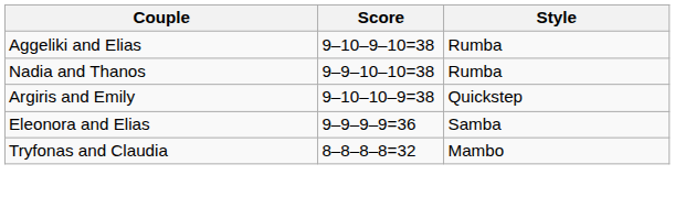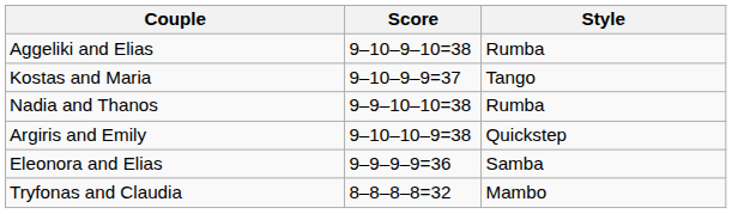 <table class="wikitable" style="width:40%;">
 <tr>
 <th style="width:15%;">Couple</th>
 <th style="width:5%;">Score</th>
 <th style="width:10%;">Style</th>
 </tr>
 <tr>
 <td>Aggeliki and Elias</td>
 <td>9–10–9–10=38</td>
 <td>Rumba</td>
+</tr>
+<tr>
+<td>Kostas and Maria</td>
+<td>9–10–9–9=37</td>
+<td>Tango</td>
 </tr>
 <tr>
 <td>Nadia and Thanos</td>
 <td>9–9–10–10=38</td>
 <td>Rumba</td>
 </tr>
 <tr>
 <td>Argiris and Emily</td>
 <td>9–10–10–9=38</td>
 <td>Quickstep</td>
 </tr>
 <tr>
 <td>Eleonora and Elias</td>
 <td>9–9–9–9=36</td>
 <td>Samba</td>
 </tr>
 <tr>
 <td>Tryfonas and Claudia</td>
 <td>8–8–8–8=32</td>
 <td>Mambo</td>
 </tr>
 </table>
